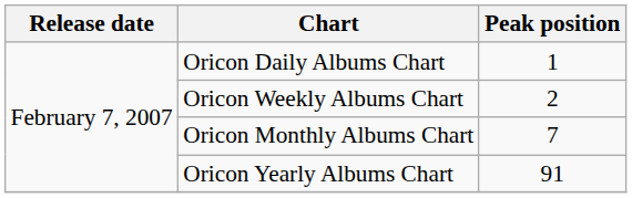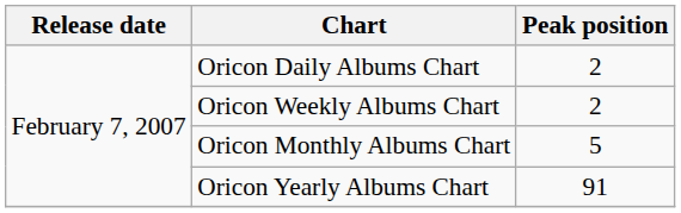 <table class="wikitable">
 <tr>
 <th align="left">Release date</th>
 <th align="left">Chart</th>
 <th align="left">Peak position</th>
 </tr>
 <tr>
 <td align="center" rowspan="4">February 7, 2007</td>
 <td align="left">Oricon Daily Albums Chart</td>
-<td align="center">1</td>
+<td align="center">2</td>
 </tr>
 <tr>
 <td align="left">Oricon Weekly Albums Chart</td>
 <td align="center">2</td>
 </tr>
 <tr>
 <td align="left">Oricon Monthly Albums Chart</td>
-<td align="center">7</td>
+<td align="center">5</td>
 </tr>
 <tr>
 <td align="left">Oricon Yearly Albums Chart</td>
 <td align="center">91</td>
 </tr>
 <tr>
 </tr>
 </table>
